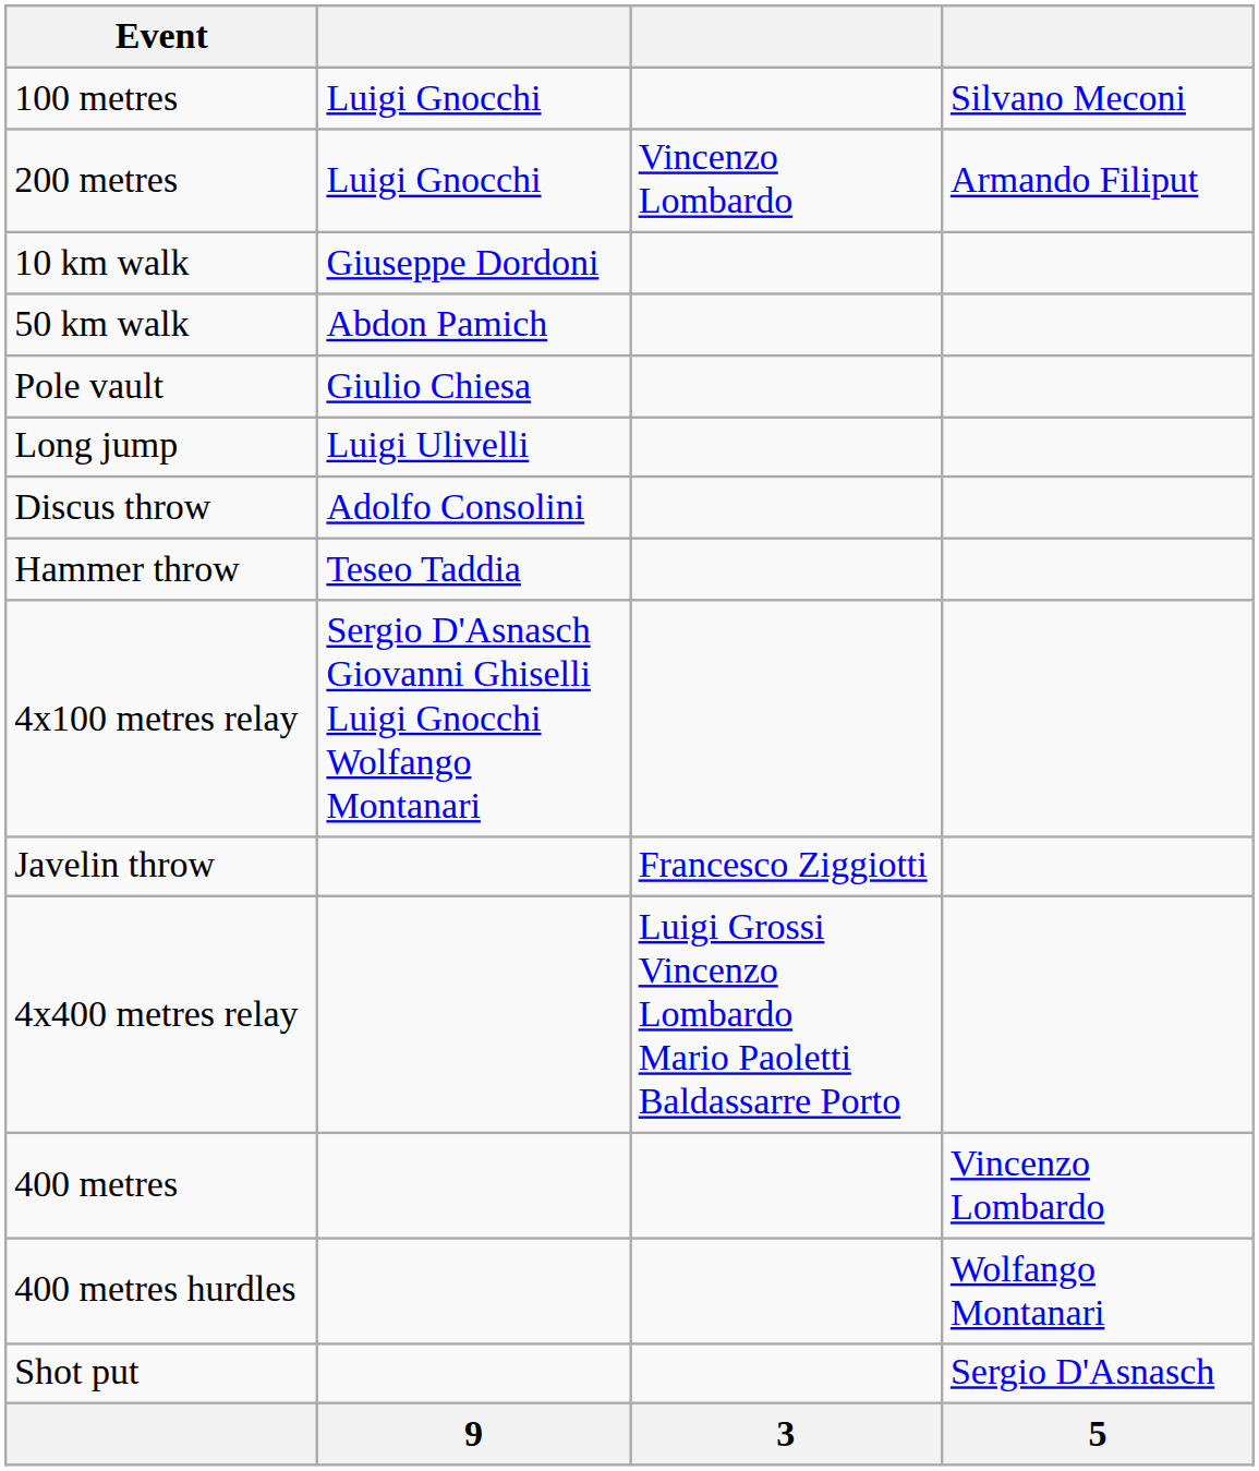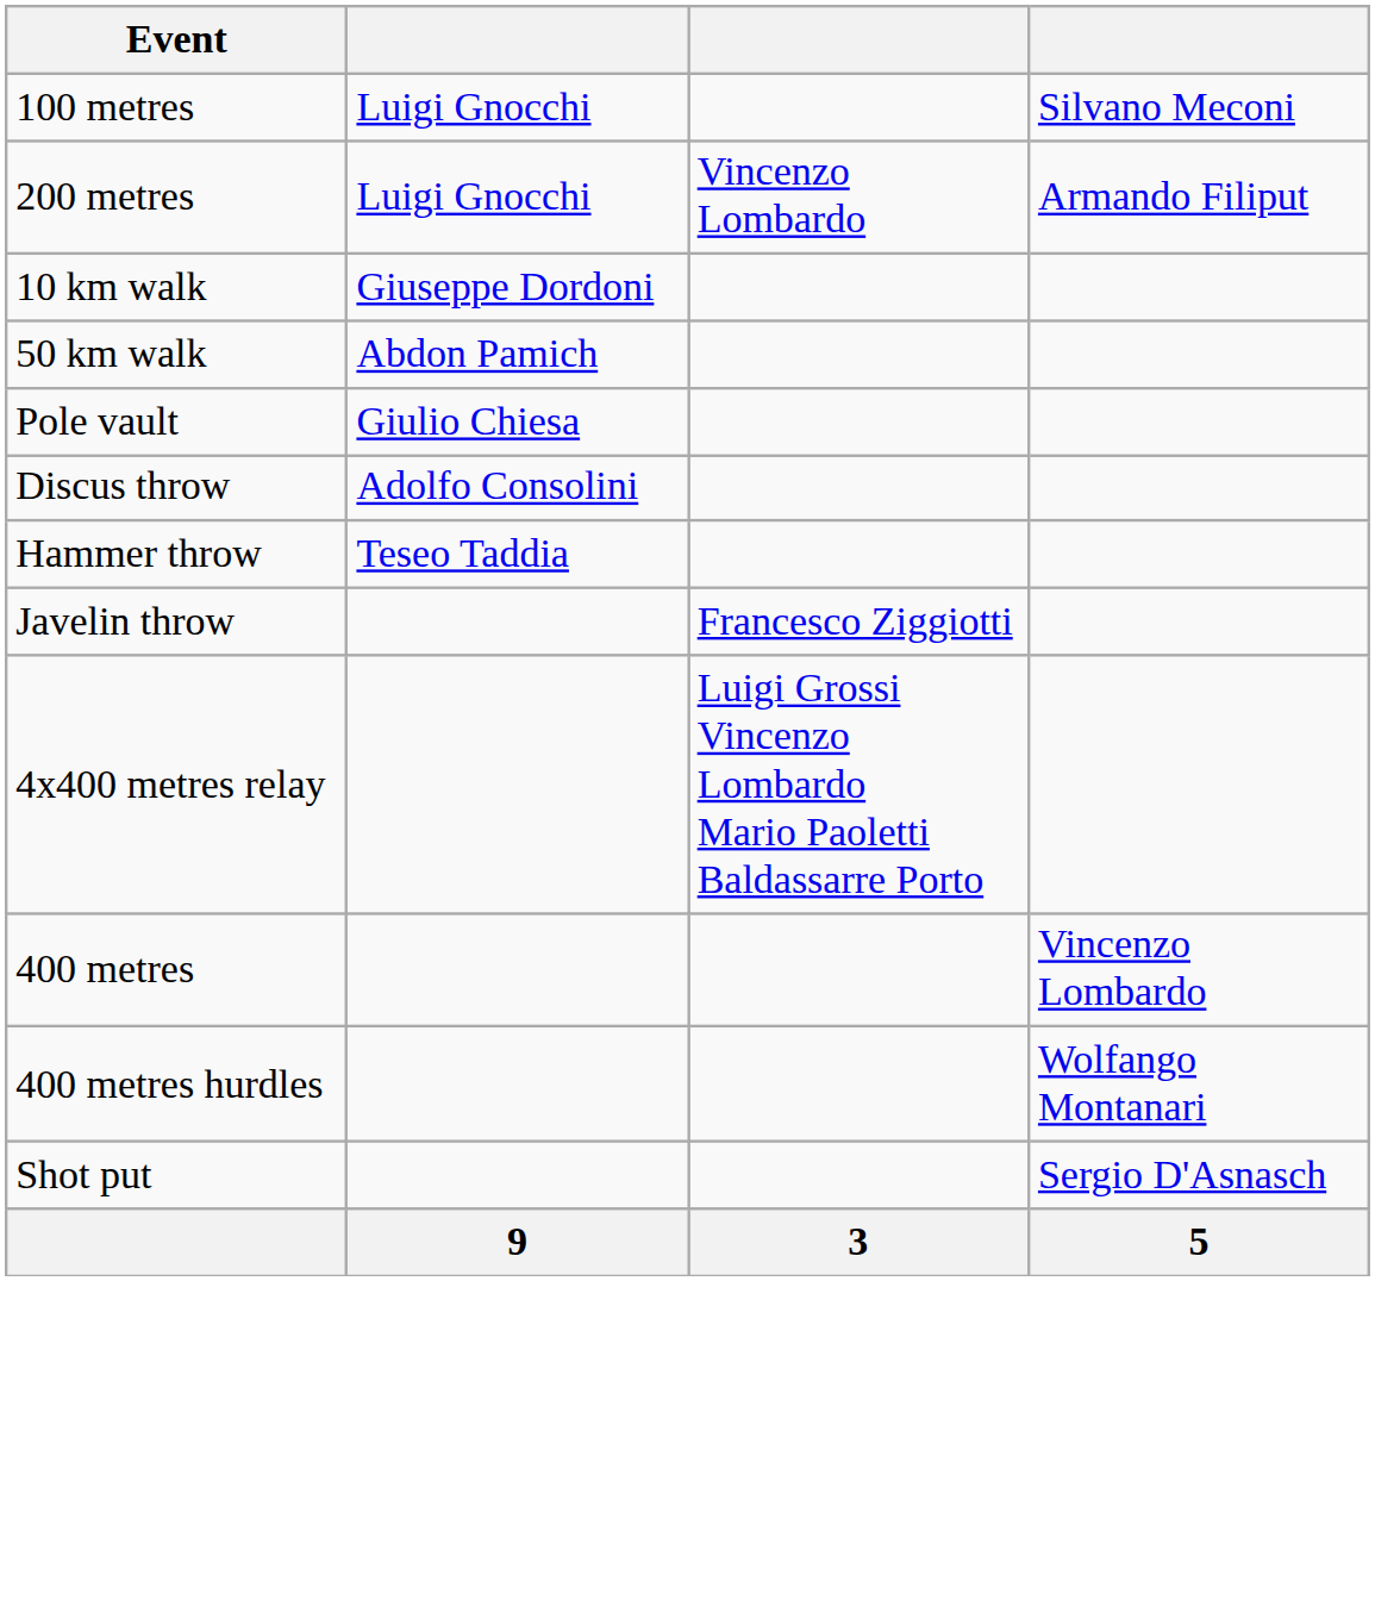 <table class="wikitable" width=55% style="font-size:90%; text-align:left;">
 <tr>
 <th width=25%>Event</th>
 <th width=25%></th>
 <th width=25%></th>
 <th width=25%></th>
 </tr>
 <tr>
 <td>100 metres</td>
 <td><a href='#'>Luigi Gnocchi</a></td>
 <td></td>
 <td><a href='#'>Silvano Meconi</a></td>
 </tr>
 <tr>
 <td>200 metres</td>
 <td><a href='#'>Luigi Gnocchi</a></td>
 <td><a href='#'>Vincenzo Lombardo</a></td>
 <td><a href='#'>Armando Filiput</a></td>
 </tr>
 <tr>
 <td>10 km walk</td>
 <td><a href='#'>Giuseppe Dordoni</a></td>
 <td></td>
 <td></td>
 </tr>
 <tr>
 <td>50 km walk</td>
 <td><a href='#'>Abdon Pamich</a></td>
 <td></td>
 <td></td>
 </tr>
 <tr>
 <td>Pole vault</td>
 <td><a href='#'>Giulio Chiesa</a></td>
 <td></td>
 <td></td>
 </tr>
 <tr>
-<td>Long jump</td>
-<td><a href='#'>Luigi Ulivelli</a></td>
-<td></td>
-<td></td>
-</tr>
-<tr>
 <td>Discus throw</td>
 <td><a href='#'>Adolfo Consolini</a></td>
 <td></td>
 <td></td>
 </tr>
 <tr>
 <td>Hammer throw</td>
 <td><a href='#'>Teseo Taddia</a></td>
-<td></td>
-<td></td>
-</tr>
-<tr>
-<td>4x100 metres relay</td>
-<td><a href='#'>Sergio D'Asnasch</a><br><a href='#'>Giovanni Ghiselli</a><br><a href='#'>Luigi Gnocchi</a><br><a href='#'>Wolfango Montanari</a></td>
 <td></td>
 <td></td>
 </tr>
 <tr>
 <td>Javelin throw</td>
 <td></td>
 <td><a href='#'>Francesco Ziggiotti</a></td>
 <td></td>
 </tr>
 <tr>
 <td>4x400 metres relay</td>
 <td></td>
 <td><a href='#'>Luigi Grossi</a><br><a href='#'>Vincenzo Lombardo</a><br><a href='#'>Mario Paoletti</a><br><a href='#'>Baldassarre Porto</a></td>
 <td></td>
 </tr>
 <tr>
 <td>400 metres</td>
 <td></td>
 <td></td>
 <td><a href='#'>Vincenzo Lombardo</a></td>
 </tr>
 <tr>
 <td>400 metres hurdles</td>
 <td></td>
 <td></td>
 <td><a href='#'>Wolfango Montanari</a></td>
 </tr>
 <tr>
 <td>Shot put</td>
 <td></td>
 <td></td>
 <td><a href='#'>Sergio D'Asnasch</a></td>
 </tr>
 <tr>
 <th></th>
 <th>9</th>
 <th>3</th>
 <th>5</th>
 </tr>
 </table>
